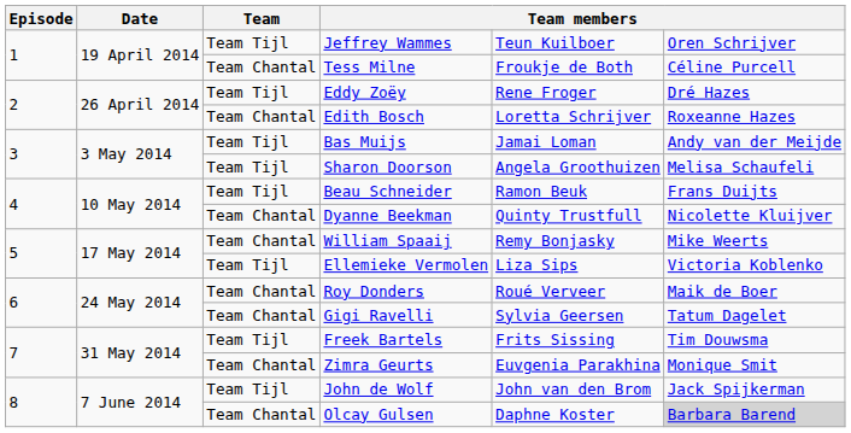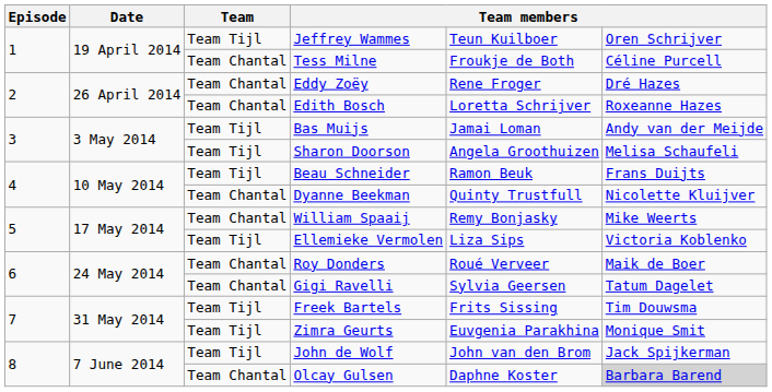 <table class="wikitable">
 <tr>
 <th>Episode</th>
 <th>Date</th>
 <th>Team</th>
 <th colspan="3">Team members</th>
 </tr>
 <tr>
 <td rowspan="2">1</td>
 <td rowspan="2">19 April 2014</td>
 <td>Team Tijl</td>
 <td><a href='#'>Jeffrey Wammes</a></td>
 <td><a href='#'>Teun Kuilboer</a></td>
 <td><a href='#'>Oren Schrijver</a></td>
 </tr>
 <tr>
 <td>Team Chantal</td>
 <td><a href='#'>Tess Milne</a></td>
 <td><a href='#'>Froukje de Both</a></td>
 <td><a href='#'>Céline Purcell</a></td>
 </tr>
 <tr>
 <td rowspan="2">2</td>
 <td rowspan="2">26 April 2014</td>
-<td>Team Tijl</td>
+<td>Team Chantal</td>
 <td><a href='#'>Eddy Zoëy</a></td>
 <td><a href='#'>Rene Froger</a></td>
 <td><a href='#'>Dré Hazes</a></td>
 </tr>
 <tr>
 <td>Team Chantal</td>
 <td><a href='#'>Edith Bosch</a></td>
 <td><a href='#'>Loretta Schrijver</a></td>
 <td><a href='#'>Roxeanne Hazes</a></td>
 </tr>
 <tr>
 <td rowspan="2">3</td>
 <td rowspan="2">3 May 2014</td>
 <td>Team Tijl</td>
 <td><a href='#'>Bas Muijs</a></td>
 <td><a href='#'>Jamai Loman</a></td>
 <td><a href='#'>Andy van der Meijde</a></td>
 </tr>
 <tr>
 <td>Team Tijl</td>
 <td><a href='#'>Sharon Doorson</a></td>
 <td><a href='#'>Angela Groothuizen</a></td>
 <td><a href='#'>Melisa Schaufeli</a></td>
 </tr>
 <tr>
 <td rowspan="2">4</td>
 <td rowspan="2">10 May 2014</td>
 <td>Team Tijl</td>
 <td><a href='#'>Beau Schneider</a></td>
 <td><a href='#'>Ramon Beuk</a></td>
 <td><a href='#'>Frans Duijts</a></td>
 </tr>
 <tr>
 <td>Team Chantal</td>
 <td><a href='#'>Dyanne Beekman</a></td>
 <td><a href='#'>Quinty Trustfull</a></td>
 <td><a href='#'>Nicolette Kluijver</a></td>
 </tr>
 <tr>
 <td rowspan="2">5</td>
 <td rowspan="2">17 May 2014</td>
 <td>Team Chantal</td>
 <td><a href='#'>William Spaaij</a></td>
 <td><a href='#'>Remy Bonjasky</a></td>
 <td><a href='#'>Mike Weerts</a></td>
 </tr>
 <tr>
 <td>Team Tijl</td>
 <td><a href='#'>Ellemieke Vermolen</a></td>
 <td><a href='#'>Liza Sips</a></td>
 <td><a href='#'>Victoria Koblenko</a></td>
 </tr>
 <tr>
 <td rowspan="2">6</td>
 <td rowspan="2">24 May 2014</td>
 <td>Team Chantal</td>
 <td><a href='#'>Roy Donders</a></td>
 <td><a href='#'>Roué Verveer</a></td>
 <td><a href='#'>Maik de Boer</a></td>
 </tr>
 <tr>
 <td>Team Chantal</td>
 <td><a href='#'>Gigi Ravelli</a></td>
 <td><a href='#'>Sylvia Geersen</a></td>
 <td><a href='#'>Tatum Dagelet</a></td>
 </tr>
 <tr>
 <td rowspan="2">7</td>
 <td rowspan="2">31 May 2014</td>
 <td>Team Tijl</td>
 <td><a href='#'>Freek Bartels</a></td>
 <td><a href='#'>Frits Sissing</a></td>
 <td><a href='#'>Tim Douwsma</a></td>
 </tr>
 <tr>
-<td>Team Chantal</td>
+<td>Team Tijl</td>
 <td><a href='#'>Zimra Geurts</a></td>
 <td><a href='#'>Euvgenia Parakhina</a></td>
 <td><a href='#'>Monique Smit</a></td>
 </tr>
 <tr>
 <td rowspan="2">8</td>
 <td rowspan="2">7 June 2014</td>
 <td>Team Tijl</td>
 <td><a href='#'>John de Wolf</a></td>
 <td><a href='#'>John van den Brom</a></td>
 <td><a href='#'>Jack Spijkerman</a></td>
 </tr>
 <tr>
 <td>Team Chantal</td>
 <td><a href='#'>Olcay Gulsen</a></td>
 <td><a href='#'>Daphne Koster</a></td>
 <td style="background: lightgrey;"><a href='#'>Barbara Barend</a></td>
 </tr>
 </table>
